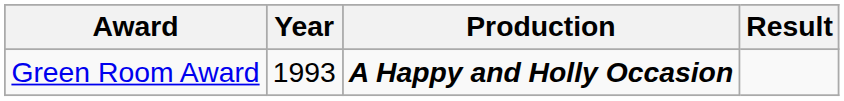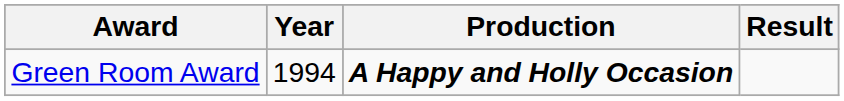 <table class="wikitable">
 <tr>
 <th>Award</th>
 <th>Year</th>
 <th>Production</th>
 <th>Result</th>
 </tr>
 <tr>
 <td><a href='#'>Green Room Award</a></td>
-<td>1993</td>
+<td>1994</td>
 <td><strong><em>A Happy and Holly Occasion</em></strong></td>
 <td></td>
 </tr>
 </table>
